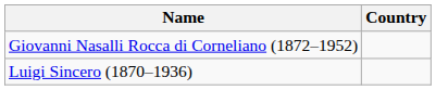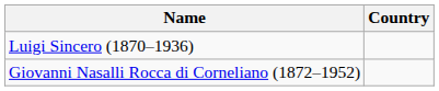 <table class="wikitable sortable">
 <tr>
 <th>Name</th>
 <th>Country</th>
 </tr>
 <tr>
+<td><a href='#'>Luigi Sincero</a> (1870–1936)</td>
+<td></td>
+</tr>
+<tr>
 <td><a href='#'>Giovanni Nasalli Rocca di Corneliano</a> (1872–1952)</td>
 <td></td>
 </tr>
-<tr>
-<td><a href='#'>Luigi Sincero</a> (1870–1936)</td>
-<td></td>
-</tr>
 </table>
